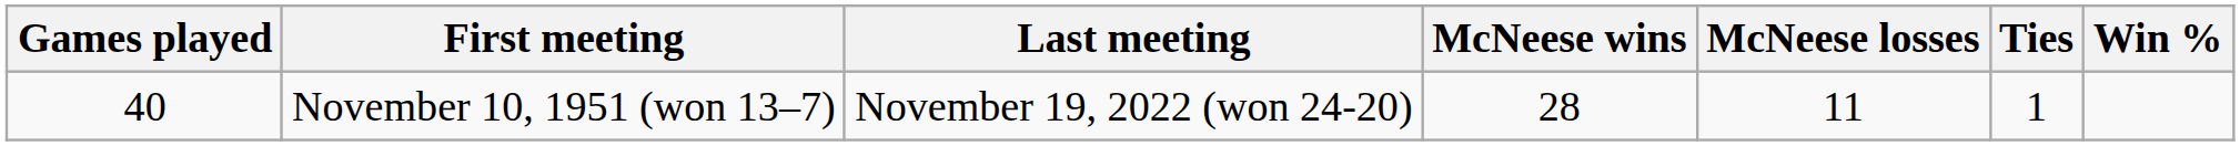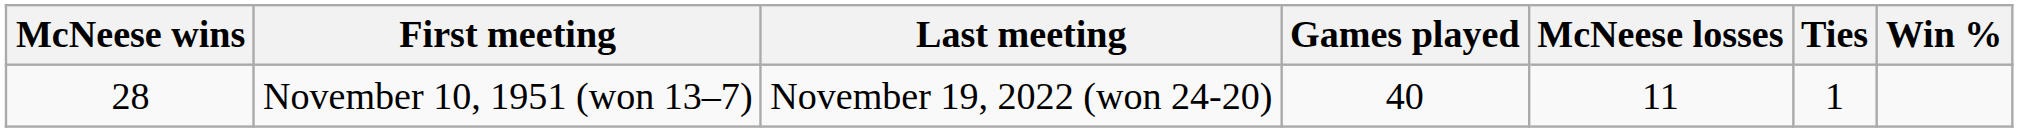 <table class="wikitable" style="margin:1em auto;">
 <tr>
-<th>Games played</th>
+<th>McNeese wins</th>
 <th>First meeting</th>
 <th>Last meeting</th>
-<th>McNeese wins</th>
+<th>Games played</th>
 <th>McNeese losses</th>
 <th>Ties</th>
 <th>Win %</th>
 </tr>
 <tr style="text-align:center;">
-<td>40</td>
+<td>28</td>
 <td>November 10, 1951 (won 13–7)</td>
 <td>November 19, 2022 (won 24-20)</td>
-<td>28</td>
+<td>40</td>
 <td>11</td>
 <td>1</td>
 <td></td>
 </tr>
 </table>
